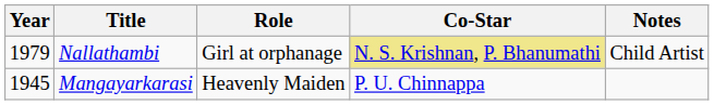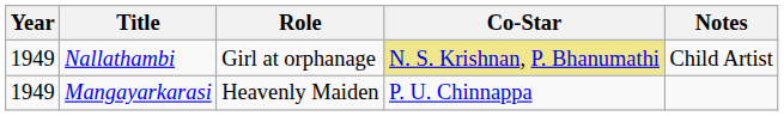 <table class="wikitable">
 <tr>
 <th>Year</th>
 <th>Title</th>
 <th>Role</th>
 <th>Co-Star</th>
 <th>Notes</th>
 </tr>
 <tr>
-<td>1979</td>
+<td>1949</td>
 <td><em><a href='#'>Nallathambi</a></em></td>
 <td>Girl at orphanage</td>
 <td style="background: khaki;"><a href='#'>N. S. Krishnan</a>, <a href='#'>P. Bhanumathi</a></td>
 <td>Child Artist</td>
 </tr>
 <tr>
-<td>1945</td>
+<td>1949</td>
 <td><em><a href='#'>Mangayarkarasi</a></em></td>
 <td>Heavenly Maiden</td>
 <td><a href='#'>P. U. Chinnappa</a></td>
 <td></td>
 </tr>
 </table>
